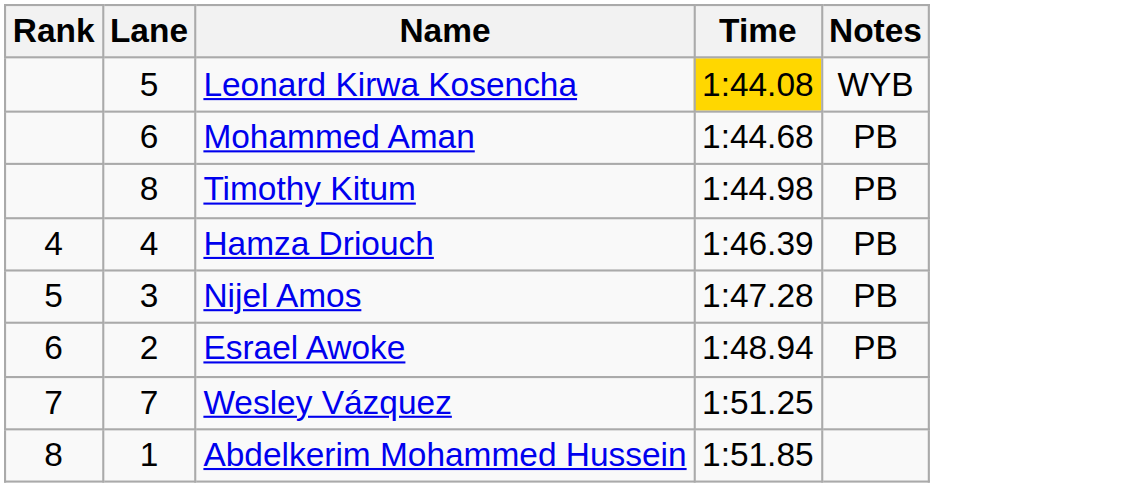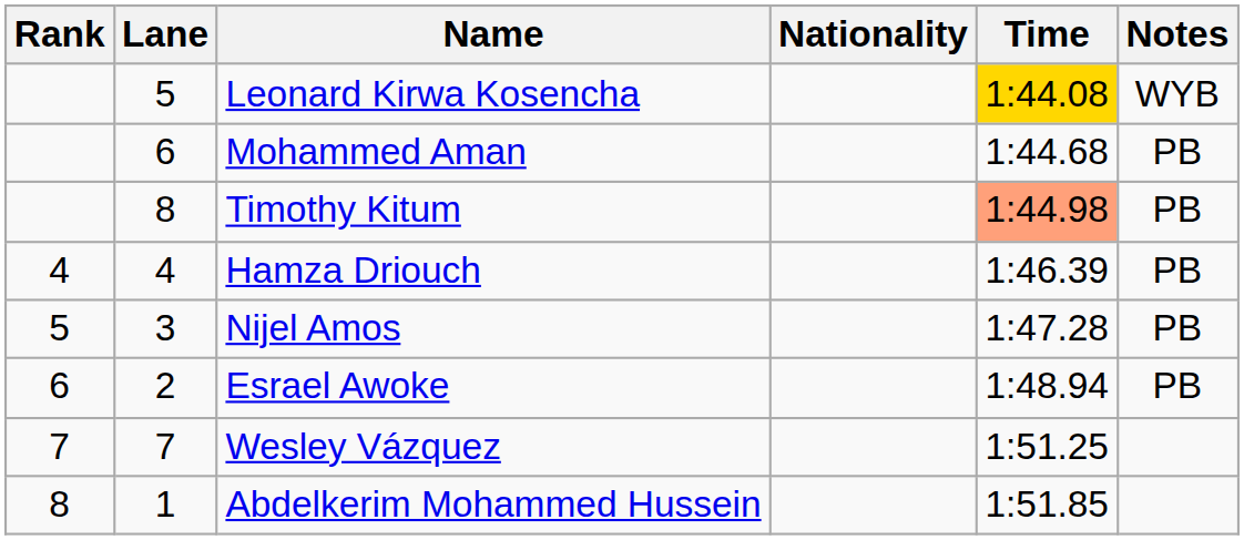 <table class="wikitable sortable" style="text-align:center">
 <tr>
 <th>Rank</th>
 <th>Lane</th>
 <th>Name</th>
+<th>Nationality</th>
 <th>Time</th>
 <th>Notes</th>
 </tr>
 <tr>
 <td align=center></td>
 <td align=center>5</td>
 <td align=left><a href='#'>Leonard Kirwa Kosencha</a></td>
+<td align=left></td>
 <td style="background: gold;">1:44.08</td>
 <td>WYB</td>
 </tr>
 <tr>
 <td align=center></td>
 <td align=center>6</td>
 <td align=left><a href='#'>Mohammed Aman</a></td>
+<td align=left></td>
 <td>1:44.68</td>
 <td>PB</td>
 </tr>
 <tr>
 <td align=center></td>
 <td align=center>8</td>
 <td align=left><a href='#'>Timothy Kitum</a></td>
-<td>1:44.98</td>
+<td align=left></td>
+<td style="background: lightsalmon;">1:44.98</td>
 <td>PB</td>
 </tr>
 <tr>
 <td align=center>4</td>
 <td align=center>4</td>
 <td align=left><a href='#'>Hamza Driouch</a></td>
+<td align=left></td>
 <td>1:46.39</td>
 <td>PB</td>
 </tr>
 <tr>
 <td align=center>5</td>
 <td align=center>3</td>
 <td align=left><a href='#'>Nijel Amos</a></td>
+<td align=left></td>
 <td>1:47.28</td>
 <td>PB</td>
 </tr>
 <tr>
 <td align=center>6</td>
 <td align=center>2</td>
 <td align=left><a href='#'>Esrael Awoke</a></td>
+<td align=left></td>
 <td>1:48.94</td>
 <td>PB</td>
 </tr>
 <tr>
 <td align=center>7</td>
 <td align=center>7</td>
 <td align=left><a href='#'>Wesley Vázquez</a></td>
+<td align=left></td>
 <td>1:51.25</td>
 <td></td>
 </tr>
 <tr>
 <td align=center>8</td>
 <td align=center>1</td>
 <td align=left><a href='#'>Abdelkerim Mohammed Hussein</a></td>
+<td align=left></td>
 <td>1:51.85</td>
 <td></td>
 </tr>
 </table>
